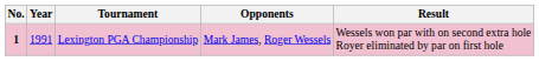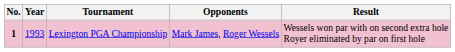 <table class="wikitable" style="font-size:95%;">
 <tr>
 <th>No.</th>
 <th>Year</th>
 <th>Tournament</th>
 <th>Opponents</th>
 <th>Result</th>
 </tr>
 <tr style="background:#F2C1D1;">
 <td align=center><strong>1</strong></td>
-<td><a href='#'>1991</a></td>
+<td><a href='#'>1993</a></td>
 <td><a href='#'>Lexington PGA Championship</a></td>
 <td> <a href='#'>Mark James</a>,  <a href='#'>Roger Wessels</a></td>
 <td>Wessels won par with on second extra hole<br>Royer eliminated by par on first hole</td>
 </tr>
 </table>
